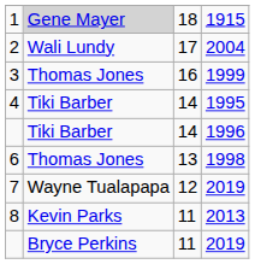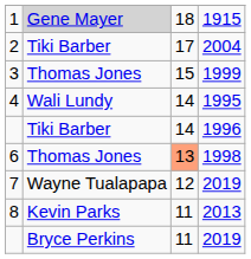 <table class="wikitable">
 <tr>
 </tr>
 <tr>
 <td>1</td>
 <td style="background: lightgrey;"><a href='#'>Gene Mayer</a></td>
 <td>18</td>
 <td><a href='#'>1915</a></td>
 </tr>
 <tr>
 <td>2</td>
-<td><a href='#'>Wali Lundy</a></td>
+<td><a href='#'>Tiki Barber</a></td>
 <td>17</td>
 <td><a href='#'>2004</a></td>
 </tr>
 <tr>
 <td>3</td>
 <td><a href='#'>Thomas Jones</a></td>
-<td>16</td>
+<td>15</td>
 <td><a href='#'>1999</a></td>
 </tr>
 <tr>
 <td>4</td>
-<td><a href='#'>Tiki Barber</a></td>
+<td><a href='#'>Wali Lundy</a></td>
 <td>14</td>
 <td><a href='#'>1995</a></td>
 </tr>
 <tr>
 <td></td>
 <td><a href='#'>Tiki Barber</a></td>
 <td>14</td>
 <td><a href='#'>1996</a></td>
 </tr>
 <tr>
 <td>6</td>
 <td><a href='#'>Thomas Jones</a></td>
-<td>13</td>
+<td style="background: lightsalmon;">13</td>
 <td><a href='#'>1998</a></td>
 </tr>
 <tr>
 <td>7</td>
 <td>Wayne Tualapapa</td>
 <td>12</td>
 <td><a href='#'>2019</a></td>
 </tr>
 <tr>
 <td>8</td>
 <td><a href='#'>Kevin Parks</a></td>
 <td>11</td>
 <td><a href='#'>2013</a></td>
 </tr>
 <tr>
 <td></td>
 <td><a href='#'>Bryce Perkins</a></td>
 <td>11</td>
 <td><a href='#'>2019</a></td>
 </tr>
 </table>
